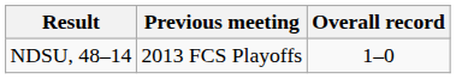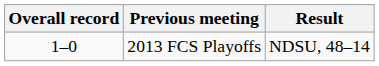 <table class="wikitable">
 <tr align="center">
+<th>Overall record</th>
+<th>Previous meeting</th>
 <th>Result</th>
-<th>Previous meeting</th>
-<th>Overall record</th>
 </tr>
 <tr align="center">
+<td>1–0</td>
+<td>2013 FCS Playoffs</td>
 <td>NDSU, 48–14</td>
-<td>2013 FCS Playoffs</td>
-<td>1–0</td>
 </tr>
 </table>
